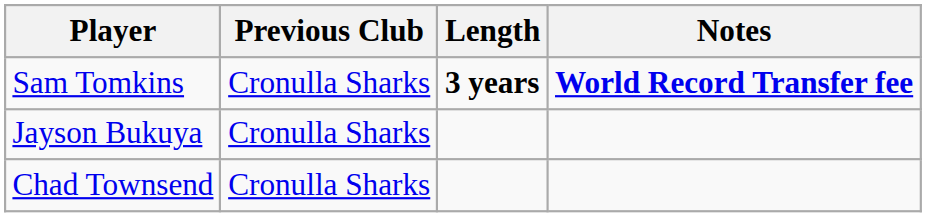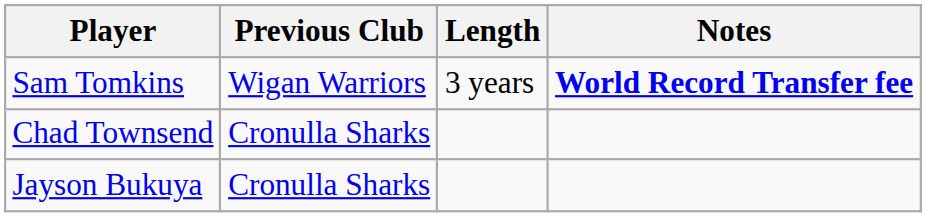 <table class="wikitable" style="font-size:90%">
 <tr bgcolor="#efefef">
 <th>Player</th>
 <th>Previous Club</th>
 <th>Length</th>
 <th>Notes</th>
 </tr>
 <tr>
 <td><a href='#'>Sam Tomkins</a></td>
+<td><a href='#'>Wigan Warriors</a></td>
+<td>3 years</td>
+<td><strong><a href='#'>World Record Transfer fee</a></strong></td>
+</tr>
+<tr>
+<td><a href='#'>Chad Townsend</a></td>
 <td><a href='#'>Cronulla Sharks</a></td>
-<td><strong>3 years</strong></td>
-<td><strong><a href='#'>World Record Transfer fee</a></strong></td>
+<td></td>
+<td></td>
 </tr>
 <tr>
 <td><a href='#'>Jayson Bukuya</a></td>
 <td><a href='#'>Cronulla Sharks</a></td>
 <td></td>
 <td></td>
 </tr>
-<tr>
-<td><a href='#'>Chad Townsend</a></td>
-<td><a href='#'>Cronulla Sharks</a></td>
-<td></td>
-<td></td>
-</tr>
 </table>
